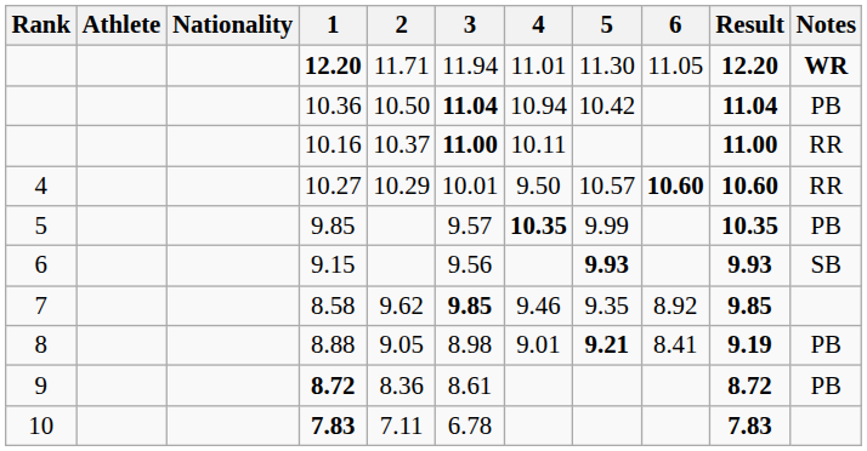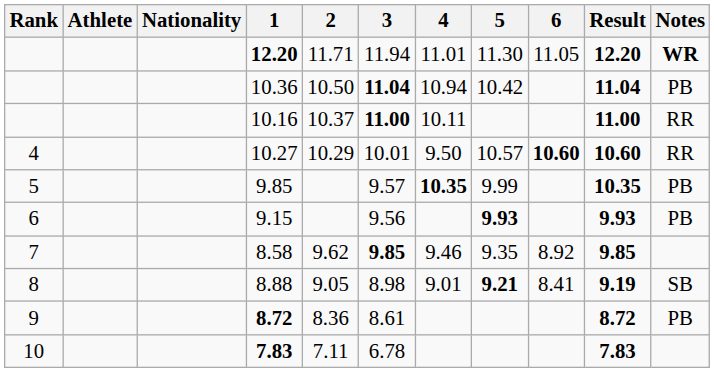 <table class="wikitable sortable" style="text-align:center">
 <tr>
 <th>Rank</th>
 <th>Athlete</th>
 <th>Nationality</th>
 <th width="25">1</th>
 <th width="25">2</th>
 <th width="25">3</th>
 <th width="25">4</th>
 <th width="25">5</th>
 <th width="25">6</th>
 <th>Result</th>
 <th>Notes</th>
 </tr>
 <tr>
 <td></td>
 <td align=left></td>
 <td align="left"></td>
 <td><strong>12.20</strong></td>
 <td>11.71</td>
 <td>11.94</td>
 <td>11.01</td>
 <td>11.30</td>
 <td>11.05</td>
 <td><strong>12.20</strong></td>
 <td><strong>WR</strong></td>
 </tr>
 <tr>
 <td></td>
 <td align=left></td>
 <td align="left"></td>
 <td>10.36</td>
 <td>10.50</td>
 <td><strong>11.04</strong></td>
 <td>10.94</td>
 <td>10.42</td>
 <td></td>
 <td><strong>11.04</strong></td>
 <td>PB</td>
 </tr>
 <tr>
 <td></td>
 <td align=left></td>
 <td align="left"></td>
 <td>10.16</td>
 <td>10.37</td>
 <td><strong>11.00</strong></td>
 <td>10.11</td>
 <td></td>
 <td></td>
 <td><strong>11.00</strong></td>
 <td>RR</td>
 </tr>
 <tr>
 <td>4</td>
 <td align=left></td>
 <td align="left"></td>
 <td>10.27</td>
 <td>10.29</td>
 <td>10.01</td>
 <td>9.50</td>
 <td>10.57</td>
 <td><strong>10.60</strong></td>
 <td><strong>10.60</strong></td>
 <td>RR</td>
 </tr>
 <tr>
 <td>5</td>
 <td align=left></td>
 <td align="left"></td>
 <td>9.85</td>
 <td></td>
 <td>9.57</td>
 <td><strong>10.35</strong></td>
 <td>9.99</td>
 <td></td>
 <td><strong>10.35</strong></td>
 <td>PB</td>
 </tr>
 <tr>
 <td>6</td>
 <td align=left></td>
 <td align="left"></td>
 <td>9.15</td>
 <td></td>
 <td>9.56</td>
 <td></td>
 <td><strong>9.93</strong></td>
 <td></td>
 <td><strong>9.93</strong></td>
-<td>SB</td>
+<td>PB</td>
 </tr>
 <tr>
 <td>7</td>
 <td align=left></td>
 <td align="left"></td>
 <td>8.58</td>
 <td>9.62</td>
 <td><strong>9.85</strong></td>
 <td>9.46</td>
 <td>9.35</td>
 <td>8.92</td>
 <td><strong>9.85</strong></td>
 <td></td>
 </tr>
 <tr>
 <td>8</td>
 <td align=left></td>
 <td align="left"></td>
 <td>8.88</td>
 <td>9.05</td>
 <td>8.98</td>
 <td>9.01</td>
 <td><strong>9.21</strong></td>
 <td>8.41</td>
 <td><strong>9.19</strong></td>
-<td>PB</td>
+<td>SB</td>
 </tr>
 <tr>
 <td>9</td>
 <td align=left></td>
 <td align="left"></td>
 <td><strong>8.72</strong></td>
 <td>8.36</td>
 <td>8.61</td>
 <td></td>
 <td></td>
 <td></td>
 <td><strong>8.72</strong></td>
 <td>PB</td>
 </tr>
 <tr>
 <td>10</td>
 <td align=left></td>
 <td align="left"></td>
 <td><strong>7.83</strong></td>
 <td>7.11</td>
 <td>6.78</td>
 <td></td>
 <td></td>
 <td></td>
 <td><strong>7.83</strong></td>
 <td></td>
 </tr>
 </table>
